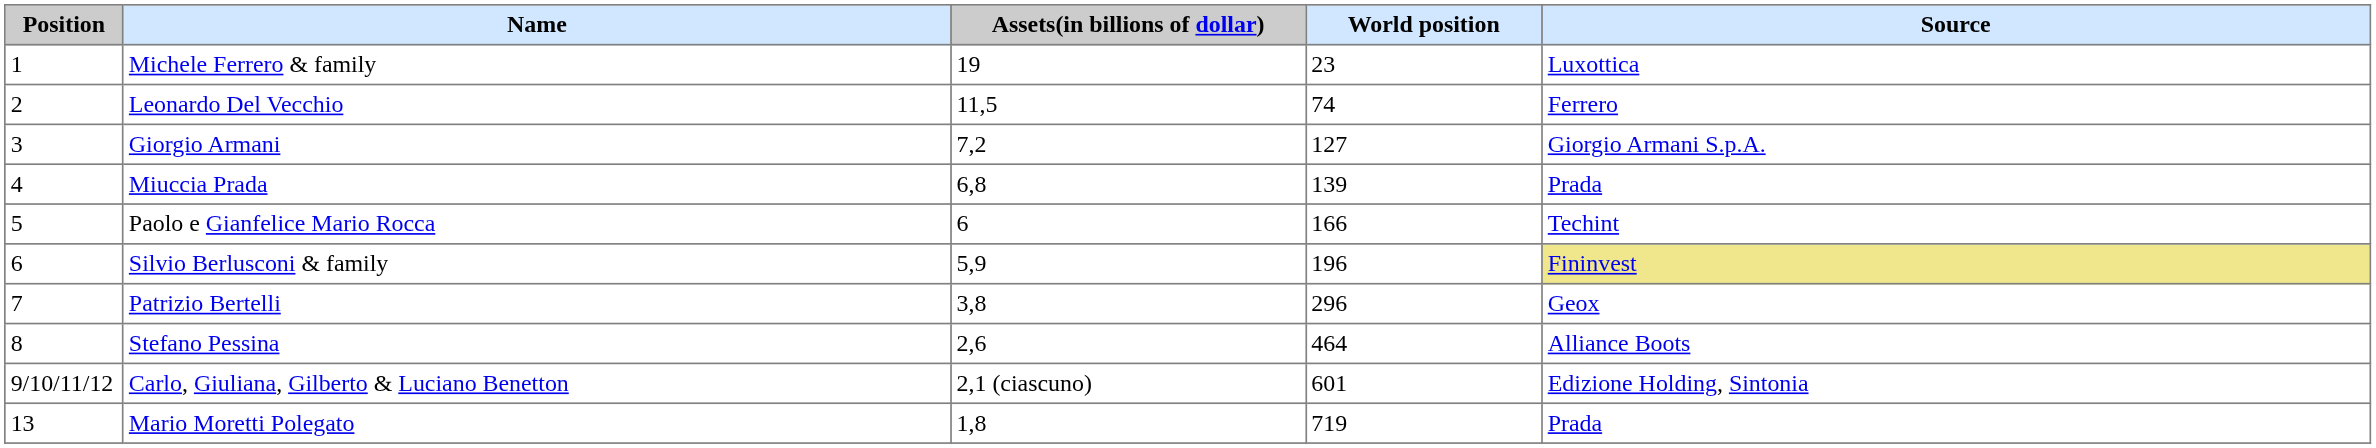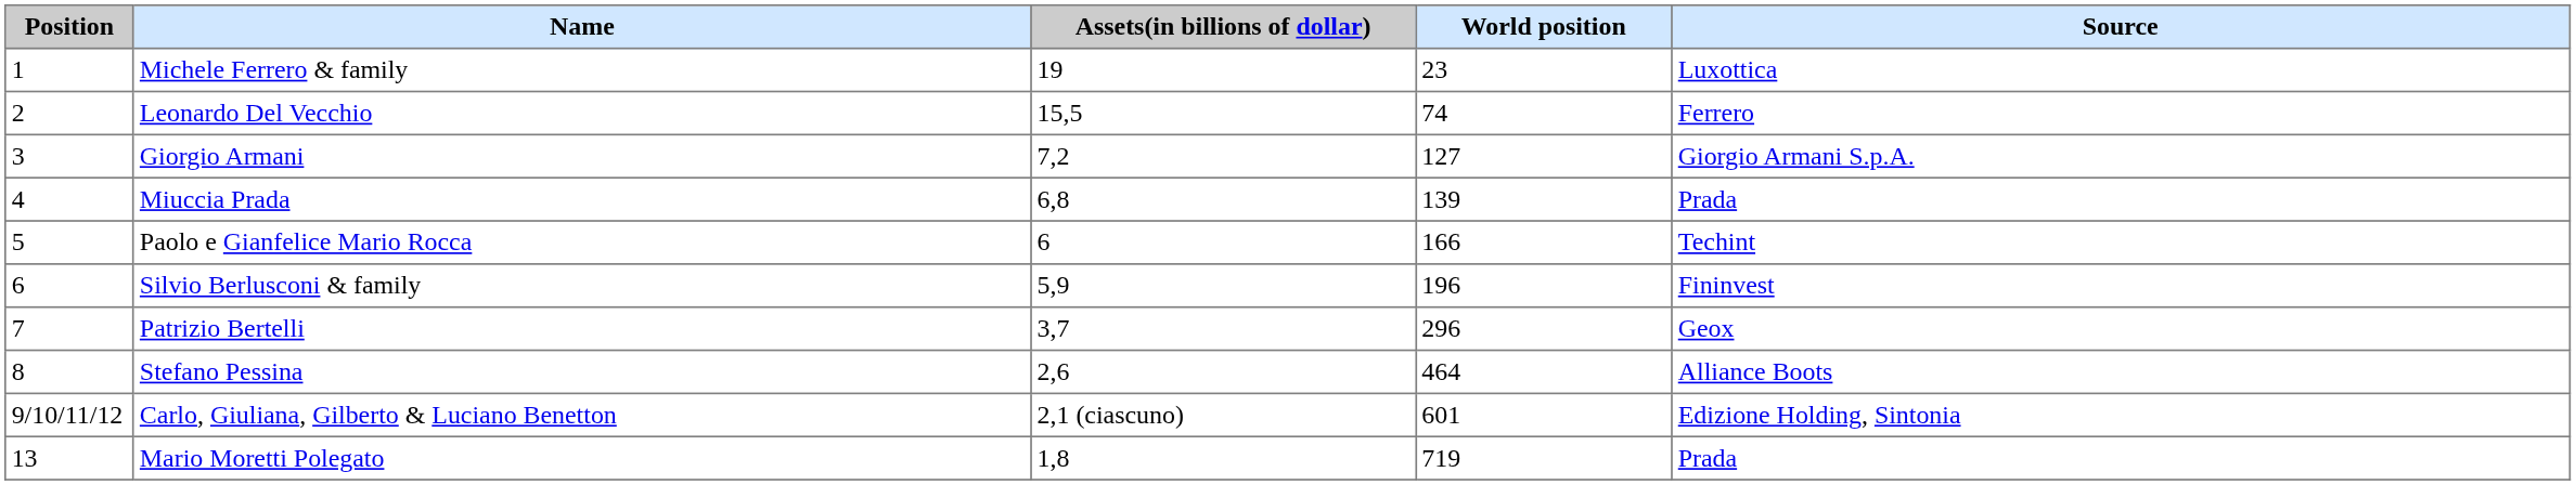 <table border=1 style="border-collapse:collapse; font-size:90%;" cellpadding=3 cellspacing=0 width=90%>
 <tr>
 <td align="center" bgcolor="#CCCCCC" width="5%"><strong>Position</strong></td>
 <td bgcolor="#D0E7FF" align="center" width="35%"><strong>Name</strong></td>
 <td bgcolor="#cccccc" align="center" width="15%"><strong>Assets(in billions of <a href='#'>dollar</a>)</strong></td>
 <td bgcolor="#D0E7FF" align="center" width="10%"><strong>World position</strong></td>
 <td bgcolor="#D0E7FF" align="center" width="35%"><strong>Source</strong></td>
 </tr>
 <tr>
 <td>1</td>
 <td><a href='#'>Michele Ferrero</a> & family</td>
 <td>19</td>
 <td>23</td>
 <td><a href='#'>Luxottica</a></td>
 </tr>
 <tr>
 <td>2</td>
 <td><a href='#'>Leonardo Del Vecchio</a></td>
-<td>11,5</td>
+<td>15,5</td>
 <td>74</td>
 <td><a href='#'>Ferrero</a></td>
 </tr>
 <tr>
 <td>3</td>
 <td><a href='#'>Giorgio Armani</a></td>
 <td>7,2</td>
 <td>127</td>
 <td><a href='#'>Giorgio Armani S.p.A.</a></td>
 </tr>
 <tr>
 <td>4</td>
 <td><a href='#'>Miuccia Prada</a></td>
 <td>6,8</td>
 <td>139</td>
 <td><a href='#'>Prada</a></td>
 </tr>
 <tr>
 <td>5</td>
 <td>Paolo e <a href='#'>Gianfelice Mario Rocca</a></td>
 <td>6</td>
 <td>166</td>
 <td><a href='#'>Techint</a></td>
 </tr>
 <tr>
 <td>6</td>
 <td><a href='#'>Silvio Berlusconi</a> & family</td>
 <td>5,9</td>
 <td>196</td>
-<td style="background: khaki;"><a href='#'>Fininvest</a></td>
+<td><a href='#'>Fininvest</a></td>
 </tr>
 <tr>
 <td>7</td>
 <td><a href='#'>Patrizio Bertelli</a></td>
-<td>3,8</td>
+<td>3,7</td>
 <td>296</td>
 <td><a href='#'>Geox</a></td>
 </tr>
 <tr>
 <td>8</td>
 <td><a href='#'>Stefano Pessina</a></td>
 <td>2,6</td>
 <td>464</td>
 <td><a href='#'>Alliance Boots</a></td>
 </tr>
 <tr>
 <td>9/10/11/12</td>
 <td><a href='#'>Carlo</a>, <a href='#'>Giuliana</a>, <a href='#'>Gilberto</a> & <a href='#'>Luciano Benetton</a></td>
 <td>2,1 (ciascuno)</td>
 <td>601</td>
 <td><a href='#'>Edizione Holding</a>, <a href='#'>Sintonia</a></td>
 </tr>
 <tr>
 <td>13</td>
 <td><a href='#'>Mario Moretti Polegato</a></td>
 <td>1,8</td>
 <td>719</td>
 <td><a href='#'>Prada</a></td>
 </tr>
 </table>
